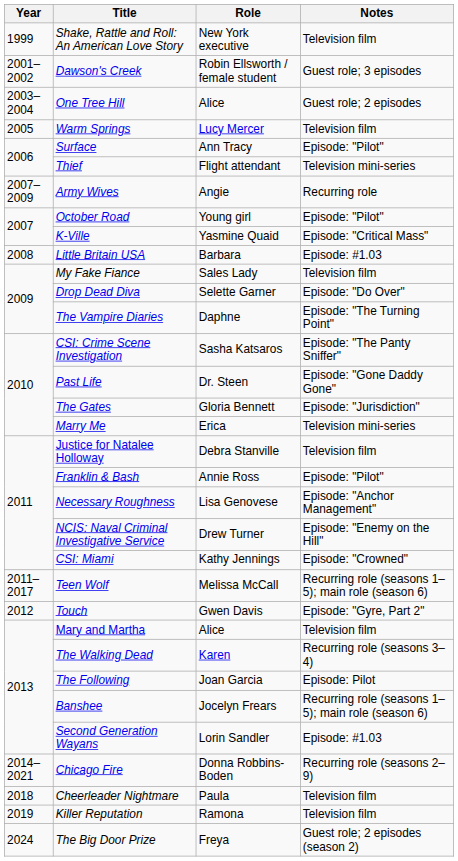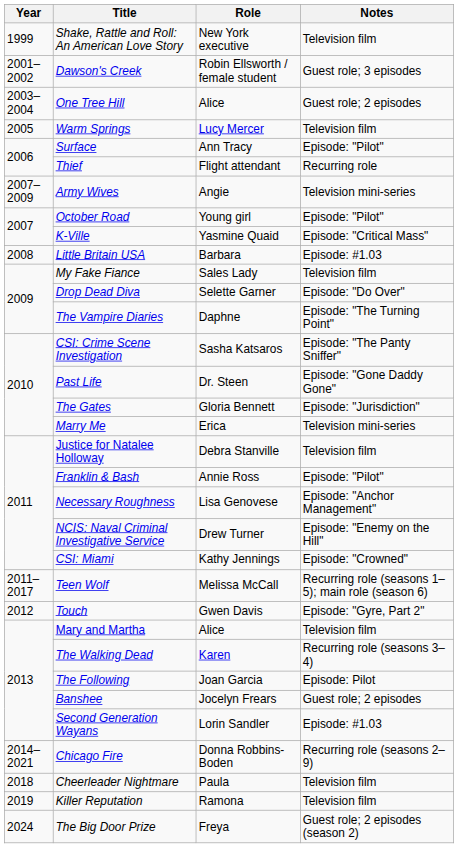 <table class="wikitable sortable">
 <tr>
 <th>Year</th>
 <th>Title</th>
 <th>Role</th>
 <th class="unsortable">Notes</th>
 </tr>
 <tr>
 <td>1999</td>
 <td><em>Shake, Rattle and Roll: An American Love Story </em></td>
 <td>New York executive</td>
 <td>Television film</td>
 </tr>
 <tr>
 <td>2001–2002</td>
 <td><em><a href='#'>Dawson's Creek</a></em></td>
 <td>Robin Ellsworth / female student</td>
 <td>Guest role; 3 episodes</td>
 </tr>
 <tr>
 <td>2003–2004</td>
 <td><em><a href='#'>One Tree Hill</a></em></td>
 <td>Alice</td>
 <td>Guest role; 2 episodes</td>
 </tr>
 <tr>
 <td>2005</td>
 <td><em><a href='#'>Warm Springs</a></em></td>
 <td><a href='#'>Lucy Mercer</a></td>
 <td>Television film</td>
 </tr>
 <tr>
 <td rowspan="2">2006</td>
 <td><em><a href='#'>Surface</a></em></td>
 <td>Ann Tracy</td>
 <td>Episode: "Pilot"</td>
 </tr>
 <tr>
 <td><em><a href='#'>Thief</a></em></td>
 <td>Flight attendant</td>
-<td>Television mini-series</td>
+<td>Recurring role</td>
 </tr>
 <tr>
 <td>2007–2009</td>
 <td><em><a href='#'>Army Wives</a></em></td>
 <td>Angie</td>
-<td>Recurring role</td>
+<td>Television mini-series</td>
 </tr>
 <tr>
 <td rowspan="2">2007</td>
 <td><em><a href='#'>October Road</a></em></td>
 <td>Young girl</td>
 <td>Episode: "Pilot"</td>
 </tr>
 <tr>
 <td><em><a href='#'>K-Ville</a></em></td>
 <td>Yasmine Quaid</td>
 <td>Episode: "Critical Mass"</td>
 </tr>
 <tr>
 <td>2008</td>
 <td><em><a href='#'>Little Britain USA</a></em></td>
 <td>Barbara</td>
 <td>Episode: #1.03</td>
 </tr>
 <tr>
 <td rowspan="3">2009</td>
 <td><em>My Fake Fiance </em></td>
 <td>Sales Lady</td>
 <td>Television film</td>
 </tr>
 <tr>
 <td><em><a href='#'>Drop Dead Diva</a></em></td>
 <td>Selette Garner</td>
 <td>Episode: "Do Over"</td>
 </tr>
 <tr>
 <td data-sort-value="Vampire Diaries, The"><em><a href='#'>The Vampire Diaries</a></em></td>
 <td>Daphne</td>
 <td>Episode: "The Turning Point"</td>
 </tr>
 <tr>
 <td rowspan="4">2010</td>
 <td><em><a href='#'>CSI: Crime Scene Investigation</a></em></td>
 <td>Sasha Katsaros</td>
 <td>Episode: "The Panty Sniffer"</td>
 </tr>
 <tr>
 <td><em><a href='#'>Past Life</a></em></td>
 <td>Dr. Steen</td>
 <td>Episode: "Gone Daddy Gone"</td>
 </tr>
 <tr>
 <td data-sort-value="Gates, The"><em><a href='#'>The Gates</a></em></td>
 <td>Gloria Bennett</td>
 <td>Episode: "Jurisdiction"</td>
 </tr>
 <tr>
 <td><em><a href='#'>Marry Me</a></em></td>
 <td>Erica</td>
 <td>Television mini-series</td>
 </tr>
 <tr>
 <td rowspan="5">2011</td>
 <td><a href='#'>Justice for Natalee Holloway</a></td>
 <td>Debra Stanville</td>
 <td>Television film</td>
 </tr>
 <tr>
 <td><em><a href='#'>Franklin & Bash</a></em></td>
 <td>Annie Ross</td>
 <td>Episode: "Pilot"</td>
 </tr>
 <tr>
 <td><em><a href='#'>Necessary Roughness</a></em></td>
 <td>Lisa Genovese</td>
 <td>Episode: "Anchor Management"</td>
 </tr>
 <tr>
 <td><em><a href='#'>NCIS: Naval Criminal Investigative Service</a></em></td>
 <td>Drew Turner</td>
 <td>Episode: "Enemy on the Hill"</td>
 </tr>
 <tr>
 <td><em><a href='#'>CSI: Miami</a></em></td>
 <td>Kathy Jennings</td>
 <td>Episode: "Crowned"</td>
 </tr>
 <tr>
 <td>2011–2017</td>
 <td><em><a href='#'>Teen Wolf</a></em></td>
 <td>Melissa McCall</td>
 <td>Recurring role (seasons 1–5); main role (season 6)</td>
 </tr>
 <tr>
 <td>2012</td>
 <td><em><a href='#'>Touch</a></em></td>
 <td>Gwen Davis</td>
 <td>Episode: "Gyre, Part 2"</td>
 </tr>
 <tr>
 <td rowspan="5">2013</td>
 <td><a href='#'>Mary and Martha</a></td>
 <td>Alice</td>
 <td>Television film</td>
 </tr>
 <tr>
 <td data-sort-value="Walking Dead, The"><em><a href='#'>The Walking Dead</a></em></td>
 <td><a href='#'>Karen</a></td>
 <td>Recurring role (seasons 3–4)</td>
 </tr>
 <tr>
 <td data-sort-value="Following, The"><em><a href='#'>The Following</a></em></td>
 <td>Joan Garcia</td>
 <td>Episode: Pilot</td>
 </tr>
 <tr>
 <td><em><a href='#'>Banshee</a></em></td>
 <td>Jocelyn Frears</td>
-<td>Recurring role (seasons 1–5); main role (season 6)</td>
+<td>Guest role; 2 episodes</td>
 </tr>
 <tr>
 <td><em><a href='#'>Second Generation Wayans</a></em></td>
 <td>Lorin Sandler</td>
 <td>Episode: #1.03</td>
 </tr>
 <tr>
 <td>2014–2021</td>
 <td><em><a href='#'>Chicago Fire</a></em></td>
 <td>Donna Robbins-Boden</td>
 <td>Recurring role (seasons 2–9)</td>
 </tr>
 <tr>
 <td>2018</td>
 <td><em>Cheerleader Nightmare</em></td>
 <td>Paula</td>
 <td>Television film</td>
 </tr>
 <tr>
 <td>2019</td>
 <td><em>Killer Reputation</em></td>
 <td>Ramona</td>
 <td>Television film</td>
 </tr>
 <tr>
 <td>2024</td>
 <td data-sort-value="Big Door Prize, The"><em>The Big Door Prize</em></td>
 <td>Freya</td>
 <td>Guest role; 2 episodes (season 2)</td>
 </tr>
 </table>
